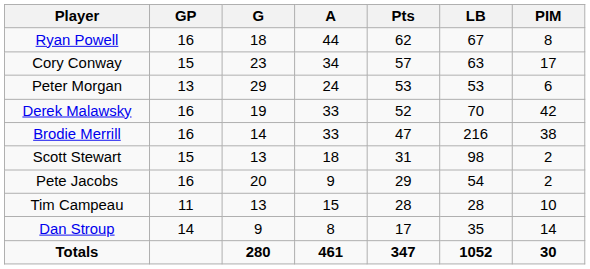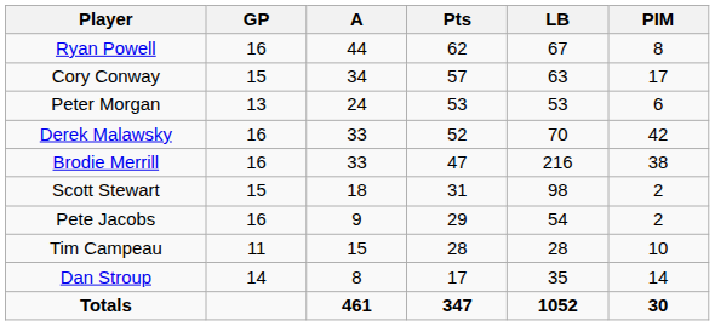 <table class="wikitable sortable">
 <tr align=center>
 <th width="20%">Player</th>
 <th width="10%">GP</th>
-<th width="10%">G</th>
 <th width="10%">A</th>
 <th width="10%">Pts</th>
 <th width="10%">LB</th>
 <th width="10%">PIM</th>
 </tr>
 <tr align=center>
 <td><a href='#'>Ryan Powell</a></td>
 <td>16</td>
-<td>18</td>
 <td>44</td>
 <td>62</td>
 <td>67</td>
 <td>8</td>
 </tr>
 <tr align=center>
 <td>Cory Conway</td>
 <td>15</td>
-<td>23</td>
 <td>34</td>
 <td>57</td>
 <td>63</td>
 <td>17</td>
 </tr>
 <tr align=center>
 <td>Peter Morgan</td>
 <td>13</td>
-<td>29</td>
 <td>24</td>
 <td>53</td>
 <td>53</td>
 <td>6</td>
 </tr>
 <tr align=center>
 <td><a href='#'>Derek Malawsky</a></td>
 <td>16</td>
-<td>19</td>
 <td>33</td>
 <td>52</td>
 <td>70</td>
 <td>42</td>
 </tr>
 <tr align=center>
 <td><a href='#'>Brodie Merrill</a></td>
 <td>16</td>
-<td>14</td>
 <td>33</td>
 <td>47</td>
 <td>216</td>
 <td>38</td>
 </tr>
 <tr align=center>
 <td>Scott Stewart</td>
 <td>15</td>
-<td>13</td>
 <td>18</td>
 <td>31</td>
 <td>98</td>
 <td>2</td>
 </tr>
 <tr align=center>
 <td>Pete Jacobs</td>
 <td>16</td>
-<td>20</td>
 <td>9</td>
 <td>29</td>
 <td>54</td>
 <td>2</td>
 </tr>
 <tr align=center>
 <td>Tim Campeau</td>
 <td>11</td>
-<td>13</td>
 <td>15</td>
 <td>28</td>
 <td>28</td>
 <td>10</td>
 </tr>
 <tr align=center>
 <td><a href='#'>Dan Stroup</a></td>
 <td>14</td>
-<td>9</td>
 <td>8</td>
 <td>17</td>
 <td>35</td>
 <td>14</td>
 </tr>
 <tr align=center>
 <td><strong>Totals</strong></td>
 <td></td>
-<td><strong>280</strong></td>
 <td><strong>461</strong></td>
 <td><strong>347</strong></td>
 <td><strong>1052</strong></td>
 <td><strong>30</strong></td>
 </tr>
 </table>
